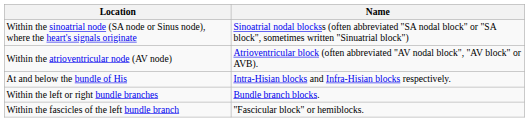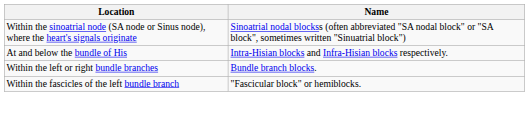 <table class=wikitable>
 <tr>
 <th>Location</th>
 <th>Name</th>
 </tr>
 <tr>
 <td>Within the <a href='#'>sinoatrial node</a> (SA node or Sinus node), where the <a href='#'>heart's signals originate</a></td>
 <td><a href='#'>Sinoatrial nodal blocks</a>s (often abbreviated "SA nodal block" or "SA block", sometimes written "Sinuatrial block")</td>
-</tr>
-<tr>
-<td>Within the <a href='#'>atrioventricular node</a> (AV node)</td>
-<td><a href='#'>Atrioventricular block</a> (often abbreviated "AV nodal block", "AV block" or AVB).</td>
 </tr>
 <tr>
 <td>At and below the <a href='#'>bundle of His</a></td>
 <td><a href='#'>Intra-Hisian blocks</a> and <a href='#'>Infra-Hisian blocks</a> respectively.</td>
 </tr>
 <tr>
 <td>Within the left or right <a href='#'>bundle branches</a></td>
 <td><a href='#'>Bundle branch blocks</a>.</td>
 </tr>
 <tr>
 <td>Within the fascicles of the left <a href='#'>bundle branch</a></td>
 <td>"Fascicular block" or hemiblocks.</td>
 </tr>
 </table>
